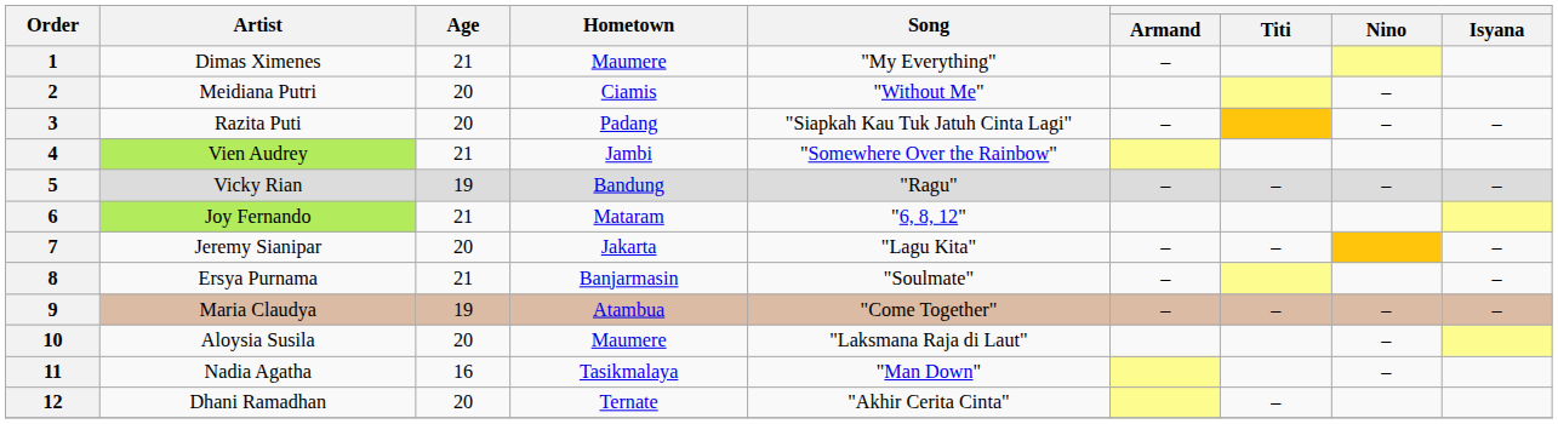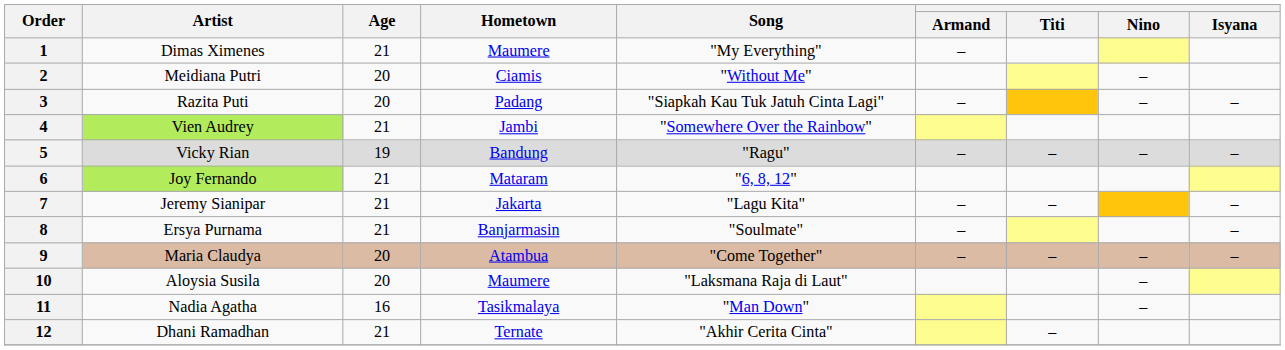 <table class="wikitable" style="text-align:center; width:100%;">
 <tr>
 <th scope="col" rowspan="2" width="06%">Order</th>
 <th scope="col" rowspan="2" width="20%">Artist</th>
 <th scope="col" rowspan="2" width="06%">Age</th>
 <th scope="col" rowspan="2" width="15%">Hometown</th>
 <th scope="col" rowspan="2" width="23%">Song</th>
 <th scope="col" colspan="4" width="28%"></th>
 </tr>
 <tr>
 <th width="07%">Armand</th>
 <th width="07%">Titi</th>
 <th width="07%"> Nino</th>
 <th width="07%">Isyana</th>
 </tr>
 <tr>
 <th>1</th>
 <td>Dimas Ximenes</td>
 <td>21</td>
 <td><a href='#'>Maumere</a></td>
 <td>"My Everything"</td>
 <td>–</td>
 <td><strong></strong></td>
 <td style="background:#fdfc8f;"><strong></strong></td>
 <td><strong></strong></td>
 </tr>
 <tr>
 <th>2</th>
 <td>Meidiana Putri</td>
 <td>20</td>
 <td><a href='#'>Ciamis</a></td>
 <td>"<a href='#'>Without Me</a>"</td>
 <td><strong></strong></td>
 <td style="background:#fdfc8f;"><strong></strong></td>
 <td>–</td>
 <td><strong></strong></td>
 </tr>
 <tr>
 <th>3</th>
 <td>Razita Puti</td>
 <td>20</td>
 <td><a href='#'>Padang</a></td>
 <td>"Siapkah Kau Tuk Jatuh Cinta Lagi"</td>
 <td>–</td>
 <td style="background:#ffc40c"><strong></strong></td>
 <td>–</td>
 <td>–</td>
 </tr>
 <tr>
 <th>4</th>
 <td style="background:#B2EC5D">Vien Audrey</td>
 <td>21</td>
 <td><a href='#'>Jambi</a></td>
 <td>"<a href='#'>Somewhere Over the Rainbow</a>"</td>
 <td style="background:#fdfc8f;"><strong></strong></td>
 <td><strong></strong></td>
 <td><strong></strong></td>
 <td><strong></strong></td>
 </tr>
 <tr style="background:#DCDCDC;">
 <th>5</th>
 <td>Vicky Rian</td>
 <td>19</td>
 <td><a href='#'>Bandung</a></td>
 <td>"Ragu"</td>
 <td>–</td>
 <td>–</td>
 <td>–</td>
 <td>–</td>
 </tr>
 <tr>
 <th>6</th>
 <td style="background:#B2EC5D">Joy Fernando</td>
 <td>21</td>
 <td><a href='#'>Mataram</a></td>
 <td>"<a href='#'>6, 8, 12</a>"</td>
 <td><strong></strong></td>
 <td><strong></strong></td>
 <td><strong></strong></td>
 <td style="background:#fdfc8f;"><strong></strong></td>
 </tr>
 <tr>
 <th>7</th>
 <td>Jeremy Sianipar</td>
-<td>20</td>
+<td>21</td>
 <td><a href='#'>Jakarta</a></td>
 <td>"Lagu Kita"</td>
 <td>–</td>
 <td>–</td>
 <td style="background:#ffc40c"><strong></strong></td>
 <td>–</td>
 </tr>
 <tr>
 <th>8</th>
 <td>Ersya Purnama</td>
 <td>21</td>
 <td><a href='#'>Banjarmasin</a></td>
 <td>"Soulmate"</td>
 <td>–</td>
 <td style="background:#fdfc8f;"><strong></strong></td>
 <td><strong></strong></td>
 <td>–</td>
 </tr>
 <tr style="background:#dbbba4;">
 <th>9</th>
 <td>Maria Claudya</td>
-<td>19</td>
+<td>20</td>
 <td><a href='#'>Atambua</a></td>
 <td>"Come Together"</td>
 <td>–</td>
 <td>–</td>
 <td>–</td>
 <td>–</td>
 </tr>
 <tr>
 <th>10</th>
 <td>Aloysia Susila</td>
 <td>20</td>
 <td><a href='#'>Maumere</a></td>
 <td>"Laksmana Raja di Laut"</td>
 <td><strong></strong></td>
 <td><strong></strong></td>
 <td>–</td>
 <td style="background:#fdfc8f;"><strong></strong></td>
 </tr>
 <tr>
 <th>11</th>
 <td>Nadia Agatha</td>
 <td>16</td>
 <td><a href='#'>Tasikmalaya</a></td>
 <td>"<a href='#'>Man Down</a>"</td>
 <td style="background:#fdfc8f;"><strong></strong></td>
 <td><strong></strong></td>
 <td>–</td>
 <td><strong></strong></td>
 </tr>
 <tr>
 <th>12</th>
 <td>Dhani Ramadhan</td>
-<td>20</td>
+<td>21</td>
 <td><a href='#'>Ternate</a></td>
 <td>"Akhir Cerita Cinta"</td>
 <td style="background:#fdfc8f;"><strong></strong></td>
 <td>–</td>
 <td><strong></strong></td>
 <td><strong></strong></td>
 </tr>
 <tr>
 </tr>
 </table>
